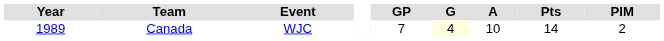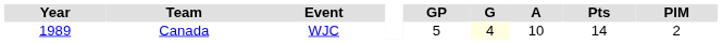 <table border="0" cellpadding="1" cellspacing="0" style="text-align:center; width:50em">
 <tr ALIGN="center" bgcolor="#e0e0e0">
 <th>Year</th>
 <th>Team</th>
 <th>Event</th>
 <th rowspan="99" bgcolor="#ffffff"> </th>
 <th>GP</th>
 <th>G</th>
 <th>A</th>
 <th>Pts</th>
 <th>PIM</th>
 </tr>
 <tr>
 <td><a href='#'>1989</a></td>
 <td><a href='#'>Canada</a></td>
 <td><a href='#'>WJC</a></td>
-<td>7</td>
+<td>5</td>
 <td style="background: lightyellow;">4</td>
 <td>10</td>
 <td>14</td>
 <td>2</td>
 </tr>
 </table>
